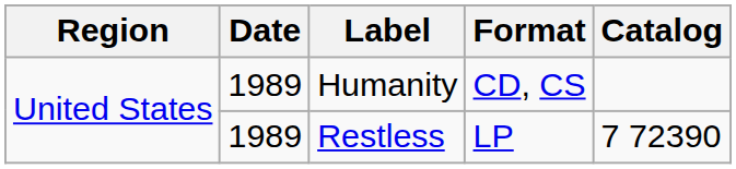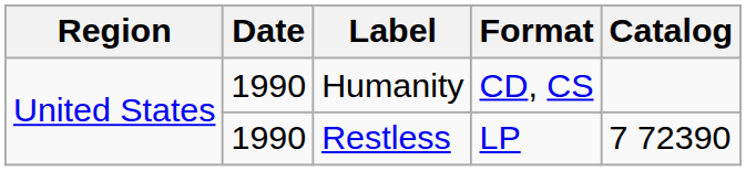 <table class="wikitable">
 <tr>
 <th>Region</th>
 <th>Date</th>
 <th>Label</th>
 <th>Format</th>
 <th>Catalog</th>
 </tr>
 <tr>
 <td rowspan="2"><a href='#'>United States</a></td>
-<td>1989</td>
+<td>1990</td>
 <td>Humanity</td>
 <td><a href='#'>CD</a>, <a href='#'>CS</a></td>
 <td></td>
 </tr>
 <tr>
-<td>1989</td>
+<td>1990</td>
 <td><a href='#'>Restless</a></td>
 <td><a href='#'>LP</a></td>
 <td>7 72390</td>
 </tr>
 </table>
